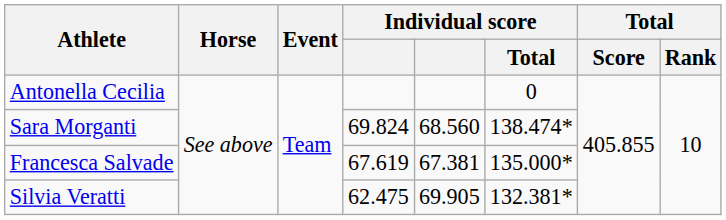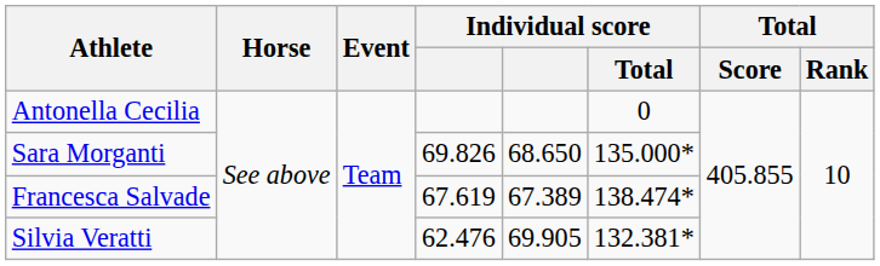 <table class=wikitable>
 <tr>
 <th rowspan="2">Athlete</th>
 <th rowspan="2">Horse</th>
 <th rowspan="2">Event</th>
 <th colspan="3">Individual score</th>
 <th colspan="2">Total</th>
 </tr>
 <tr>
 <th></th>
 <th></th>
 <th>Total</th>
 <th>Score</th>
 <th>Rank</th>
 </tr>
 <tr>
 <td><a href='#'>Antonella Cecilia</a></td>
 <td rowspan=4><em>See above</em></td>
 <td rowspan=4><a href='#'>Team</a></td>
 <td align="center"></td>
 <td align="center"></td>
 <td align="center">0</td>
 <td align="center" rowspan="4">405.855</td>
 <td align="center" rowspan="4">10</td>
 </tr>
 <tr>
 <td><a href='#'>Sara Morganti</a></td>
-<td align="center">69.824</td>
-<td align="center">68.560</td>
-<td align="center">138.474*</td>
+<td align="center">69.826</td>
+<td align="center">68.650</td>
+<td align="center">135.000*</td>
 </tr>
 <tr>
 <td><a href='#'>Francesca Salvade</a></td>
 <td align="center">67.619</td>
-<td align="center">67.381</td>
-<td align="center">135.000*</td>
+<td align="center">67.389</td>
+<td align="center">138.474*</td>
 </tr>
 <tr>
 <td><a href='#'>Silvia Veratti</a></td>
-<td align="center">62.475</td>
+<td align="center">62.476</td>
 <td align="center">69.905</td>
 <td align="center">132.381*</td>
 </tr>
 </table>
